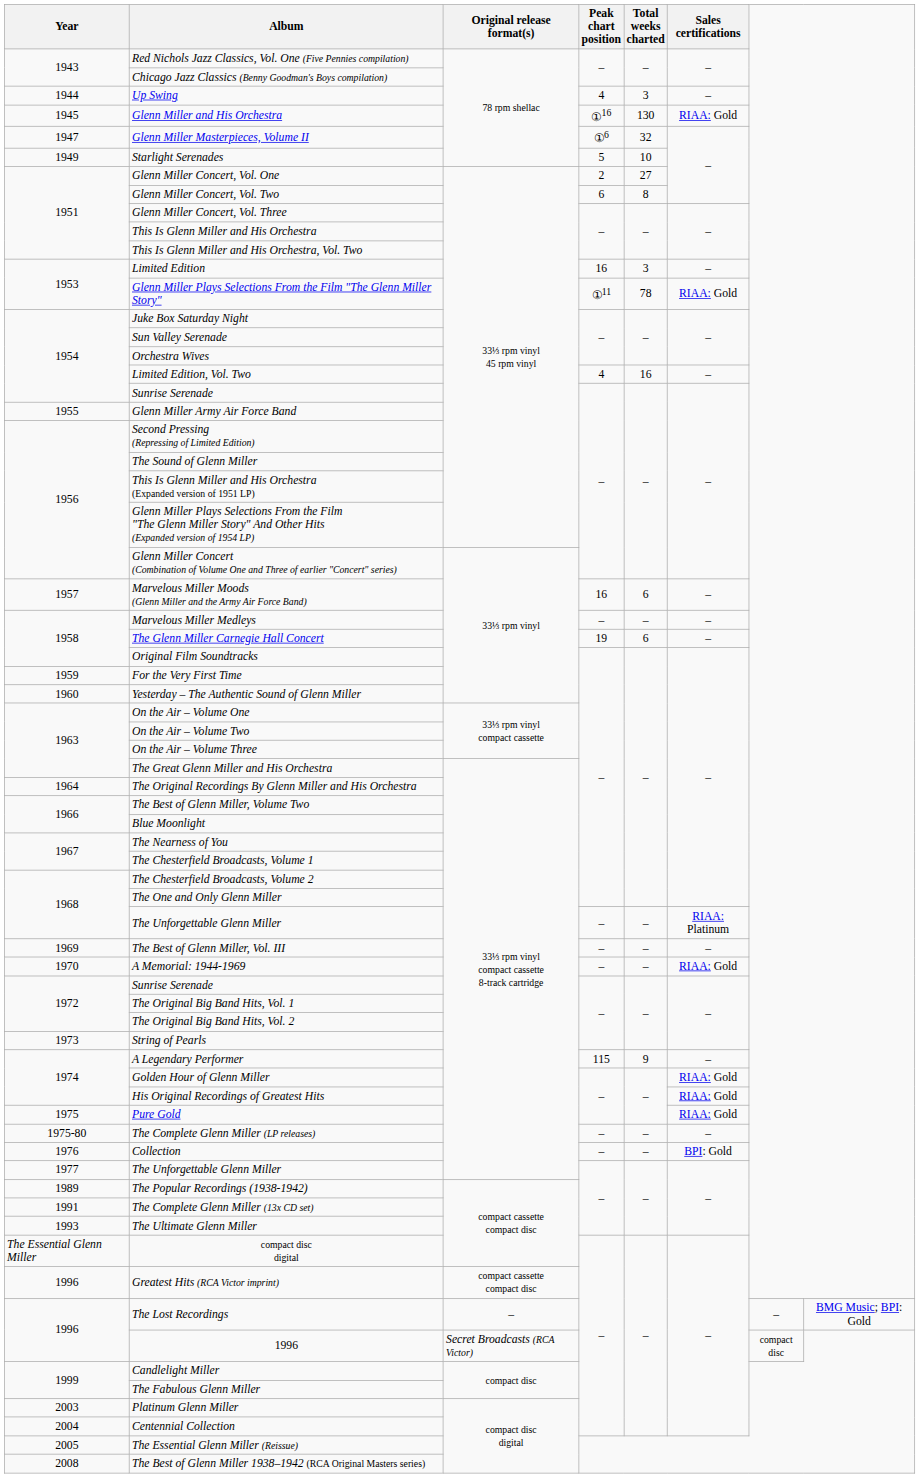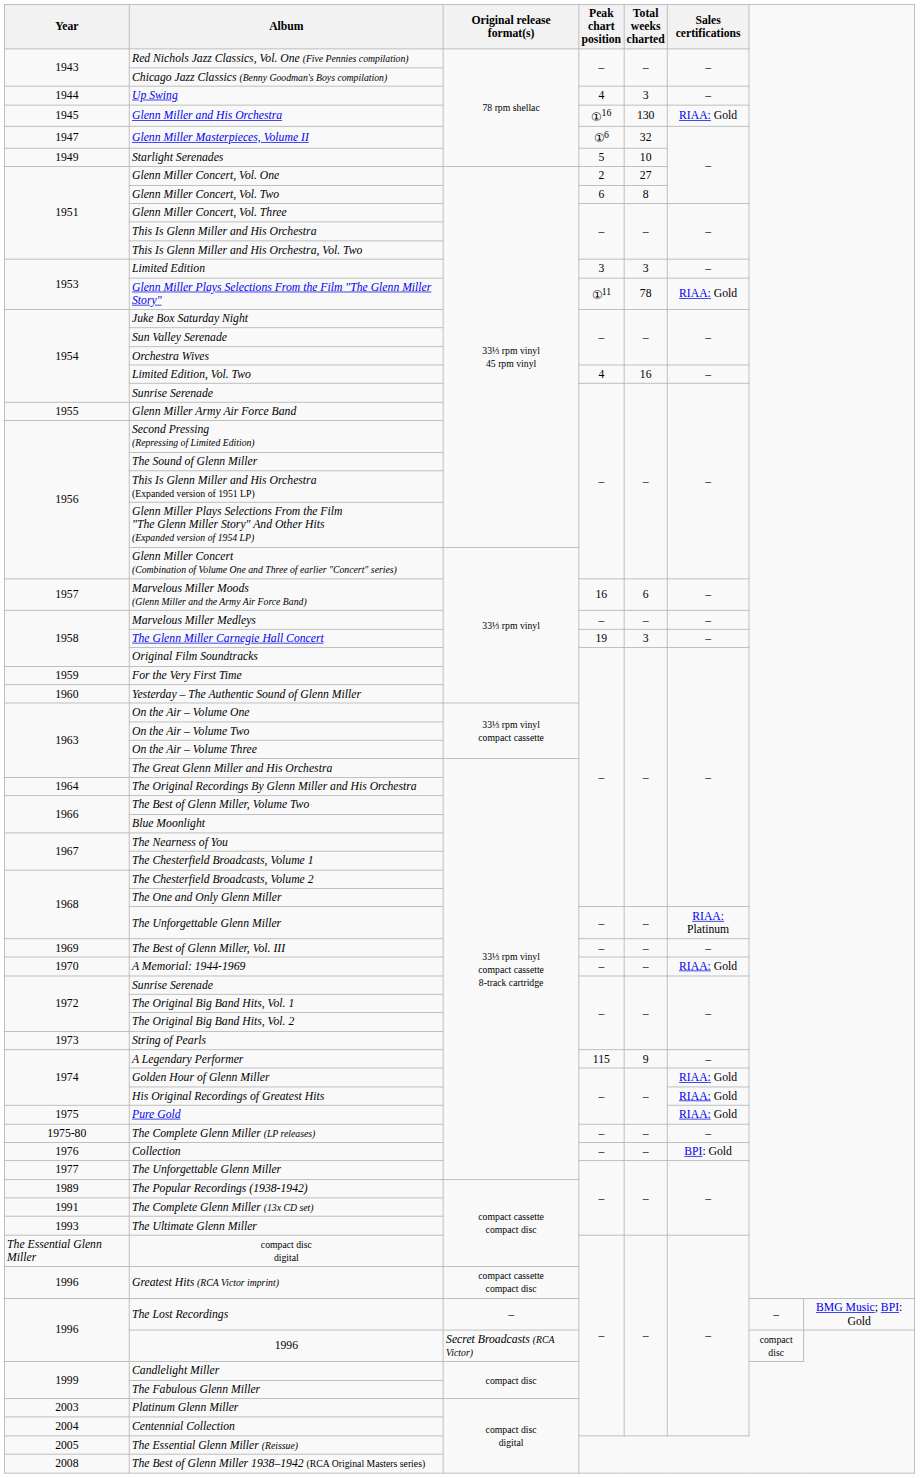 <table class="sortable wikitable" "table-na">
 <tr>
 <th>Year</th>
 <th colwidth="350">Album</th>
 <th>Original release <br>format(s)</th>
 <th data-sort-type= alphabetical>Peak<br>chart<br>position</th>
 <th>Total<br>weeks<br>charted</th>
 <th data-sort-type= alphabetical>Sales<br>certifications</th>
 </tr>
 <tr>
 <td rowspan="2" style="text-align:center;">1943</td>
 <td><em>Red Nichols Jazz Classics, Vol. One <small>(Five Pennies compilation)</small></em></td>
 <td rowspan="6" style="text-align:center;"><small>78 rpm shellac</small></td>
 <td rowspan="2" style="text-align:center;">–</td>
 <td rowspan="2" style="text-align:center;">–</td>
 <td rowspan="2" style="text-align:center;">–</td>
 </tr>
 <tr>
 <td><em>Chicago Jazz Classics <small>(Benny Goodman's Boys compilation)</small></em></td>
 </tr>
 <tr>
 <td style="text-align:center;">1944</td>
 <td><em><a href='#'>Up Swing</a></em></td>
 <td data-sort-value="g" style="text-align:center;">4</td>
 <td style="text-align:center;">3</td>
 <td style="text-align:center;">–</td>
 </tr>
 <tr>
 <td style="text-align:center;">1945</td>
 <td><em><a href='#'>Glenn Miller and His Orchestra</a></em></td>
 <td data-sort-value="a" style="text-align:center;">①<sup>16</sup></td>
 <td style="text-align:center;">130</td>
 <td data-sort-value="b" style="text-align:center;"><a href='#'>RIAA:</a> Gold</td>
 </tr>
 <tr>
 <td style="text-align:center;">1947</td>
 <td><em><a href='#'>Glenn Miller Masterpieces, Volume II</a></em></td>
 <td data-sort-value="c" style="text-align:center;">①<sup>6</sup></td>
 <td style="text-align:center;">32</td>
 <td rowspan="4" style="text-align:center;">–</td>
 </tr>
 <tr>
 <td style="text-align:center;">1949</td>
 <td><em>Starlight Serenades</em></td>
 <td data-sort-value="h" style="text-align:center;">5</td>
 <td style="text-align:center;">10</td>
 </tr>
 <tr>
 <td rowspan=5 style="text-align:center;">1951</td>
 <td><em>Glenn Miller Concert, Vol. One</em></td>
 <td rowspan="17" style="text-align:center;"><small>33⅓ rpm vinyl<br>45 rpm vinyl</small></td>
 <td data-sort-value="d" style="text-align:center;">2</td>
 <td style="text-align:center;">27</td>
 </tr>
 <tr>
 <td><em>Glenn Miller Concert, Vol. Two</em></td>
 <td data-sort-value="i" style="text-align:center;">6</td>
 <td style="text-align:center;">8</td>
 </tr>
 <tr>
 <td><em>Glenn Miller Concert, Vol. Three</em></td>
 <td rowspan=3 style="text-align:center;">–</td>
 <td rowspan=3 style="text-align:center;">–</td>
 <td rowspan=3 style="text-align:center;">–</td>
 </tr>
 <tr>
 <td><em>This Is Glenn Miller and His Orchestra</em></td>
 </tr>
 <tr>
 <td><em>This Is Glenn Miller and His Orchestra, Vol. Two</em></td>
 </tr>
 <tr>
 <td rowspan="2" style="text-align:center;">1953</td>
 <td><em>Limited Edition</em></td>
-<td data-sort-value="i" style="text-align:center;">16</td>
+<td data-sort-value="e" style="text-align:center;">3</td>
 <td style="text-align:center;">3</td>
 <td style="text-align:center;">–</td>
 </tr>
 <tr>
 <td><em><a href='#'>Glenn Miller Plays Selections From the Film "The Glenn Miller Story"</a></em></td>
 <td data-sort-value="b" style="text-align:center;">①<sup>11</sup></td>
 <td style="text-align:center;">78</td>
 <td data-sort-value="c" style="text-align:center;"><a href='#'>RIAA:</a> Gold</td>
 </tr>
 <tr>
 <td rowspan=5 style="text-align:center;">1954</td>
 <td><em>Juke Box Saturday Night</em></td>
 <td rowspan=3 style="text-align:center;">–</td>
 <td rowspan=3 style="text-align:center;">–</td>
 <td rowspan=3 style="text-align:center;">–</td>
 </tr>
 <tr>
 <td><em>Sun Valley Serenade</em></td>
 </tr>
 <tr>
 <td><em>Orchestra Wives</em></td>
 </tr>
 <tr>
 <td><em>Limited Edition, Vol. Two</em></td>
 <td data-sort-value="f" style="text-align:center;">4</td>
 <td style="text-align:center;">16</td>
 <td style="text-align:center;">–</td>
 </tr>
 <tr>
 <td><em>Sunrise Serenade</em></td>
 <td rowspan=7 style="text-align:center;">–</td>
 <td rowspan=7 style="text-align:center;">–</td>
 <td rowspan=7 style="text-align:center;">–</td>
 </tr>
 <tr>
 <td style="text-align:center;">1955</td>
 <td><em>Glenn Miller Army Air Force Band</em></td>
 </tr>
 <tr>
 <td rowspan="5" style="text-align:center;">1956</td>
 <td><em>Second Pressing <br> <small>(Repressing of Limited Edition)</small></em></td>
 </tr>
 <tr>
 <td><em>The Sound of Glenn Miller</em></td>
 </tr>
 <tr>
 <td><em>This Is Glenn Miller and His Orchestra</em> <br><small>(Expanded version of 1951 LP)</small></td>
 </tr>
 <tr>
 <td><em>Glenn Miller Plays Selections From the Film <br>"The Glenn Miller Story" And Other Hits<br><small>(Expanded version of 1954 LP)</small></em></td>
 </tr>
 <tr>
 <td><em>Glenn Miller Concert <br><small>(Combination of Volume One and Three of earlier "Concert" series)</small></em></td>
 <td rowspan="7" style="text-align:center;"><small>33⅓ rpm vinyl</small></td>
 </tr>
 <tr>
 <td style="text-align:center;">1957</td>
 <td><em>Marvelous Miller Moods <br><small>(Glenn Miller and the Army Air Force Band)</small></em></td>
 <td data-sort-value="i" style="text-align:center;">16</td>
 <td style="text-align:center;">6</td>
 <td style="text-align:center;">–</td>
 </tr>
 <tr>
 <td rowspan="3" style="text-align:center;">1958</td>
 <td><em>Marvelous Miller Medleys</em></td>
 <td style="text-align:center;">–</td>
 <td style="text-align:center;">–</td>
 <td style="text-align:center;">–</td>
 </tr>
 <tr>
 <td><em><a href='#'>The Glenn Miller Carnegie Hall Concert</a></em></td>
 <td data-sort-value="j" style="text-align:center;">19</td>
-<td style="text-align:center;">6</td>
+<td style="text-align:center;">3</td>
 <td style="text-align:center;">–</td>
 </tr>
 <tr>
 <td><em>Original Film Soundtracks</em></td>
 <td rowspan=14 style="text-align:center;">–</td>
 <td rowspan=14 style="text-align:center;">–</td>
 <td rowspan=14 style="text-align:center;">–</td>
 </tr>
 <tr>
 <td style="text-align:center;">1959</td>
 <td><em>For the Very First Time</em></td>
 </tr>
 <tr>
 <td style="text-align:center;">1960</td>
 <td><em>Yesterday – The Authentic Sound of Glenn Miller</em></td>
 </tr>
 <tr>
 <td rowspan="4" style="text-align:center;">1963</td>
 <td><em>On the Air – Volume One</em></td>
 <td rowspan="3" style="text-align:center;"><small>33⅓ rpm vinyl<br>compact cassette</small></td>
 </tr>
 <tr>
 <td><em>On the Air – Volume Two</em></td>
 </tr>
 <tr>
 <td><em>On the Air – Volume Three</em></td>
 </tr>
 <tr>
 <td><em>The Great Glenn Miller and His Orchestra</em></td>
 <td rowspan="22" style="text-align:center;"><small>33⅓ rpm vinyl<br>compact cassette<br>8-track cartridge</small></td>
 </tr>
 <tr>
 <td style="text-align:center;">1964</td>
 <td><em>The Original Recordings By Glenn Miller and His Orchestra</em></td>
 </tr>
 <tr>
 <td rowspan="2" style="text-align:center;">1966</td>
 <td><em>The Best of Glenn Miller, Volume Two</em></td>
 </tr>
 <tr>
 <td><em>Blue Moonlight</em></td>
 </tr>
 <tr>
 <td rowspan="2" style="text-align:center;">1967</td>
 <td><em>The Nearness of You</em></td>
 </tr>
 <tr>
 <td><em>The Chesterfield Broadcasts, Volume 1</em></td>
 </tr>
 <tr>
 <td rowspan="3" style="text-align:center;">1968</td>
 <td><em>The Chesterfield Broadcasts, Volume 2</em></td>
 </tr>
 <tr>
 <td><em>The One and Only Glenn Miller</em></td>
 </tr>
 <tr>
 <td><em>The Unforgettable Glenn Miller</em></td>
 <td style="text-align:center;">–</td>
 <td style="text-align:center;">–</td>
 <td data-sort-value="a" style="text-align:center;"><a href='#'>RIAA:</a> Platinum</td>
 </tr>
 <tr>
 <td style="text-align:center;">1969</td>
 <td><em>The Best of Glenn Miller, Vol. III</em></td>
 <td style="text-align:center;">–</td>
 <td style="text-align:center;">–</td>
 <td style="text-align:center;">–</td>
 </tr>
 <tr>
 <td style="text-align:center;">1970</td>
 <td><em>A Memorial: 1944-1969</em></td>
 <td style="text-align:center;">–</td>
 <td style="text-align:center;">–</td>
 <td data-sort-value="d" style="text-align:center;"><a href='#'>RIAA:</a> Gold</td>
 </tr>
 <tr>
 <td rowspan="3" style="text-align:center;">1972</td>
 <td><em>Sunrise Serenade</em></td>
 <td rowspan="4" style="text-align:center;">–</td>
 <td rowspan="4" style="text-align:center;">–</td>
 <td rowspan="4" style="text-align:center;">–</td>
 </tr>
 <tr>
 <td><em>The Original Big Band Hits, Vol. 1</em></td>
 </tr>
 <tr>
 <td><em>The Original Big Band Hits, Vol. 2</em></td>
 </tr>
 <tr>
 <td style="text-align:center;">1973</td>
 <td><em>String of Pearls</em></td>
 </tr>
 <tr>
 <td rowspan="3" style="text-align:center;">1974</td>
 <td><em>A Legendary Performer</em></td>
 <td data-sort-value="k" style="text-align:center;">115</td>
 <td style="text-align:center;">9</td>
 <td style="text-align:center;">–</td>
 </tr>
 <tr>
 <td><em>Golden Hour of Glenn Miller</em></td>
 <td rowspan="3" style="text-align:center;">–</td>
 <td rowspan="3" style="text-align:center;">–</td>
 <td style="text-align:center;"><a href='#'>RIAA:</a> Gold</td>
 </tr>
 <tr>
 <td><em>His Original Recordings of Greatest Hits</em></td>
 <td data-sort-value="c" style="text-align:center;"><a href='#'>RIAA:</a> Gold</td>
 </tr>
 <tr>
 <td style="text-align:center;">1975</td>
 <td><em><a href='#'>Pure Gold</a></em></td>
 <td style="text-align:center;"><a href='#'>RIAA:</a> Gold</td>
 </tr>
 <tr>
 <td style="text-align:center;">1975-80</td>
 <td><em>The Complete Glenn Miller <small>(LP releases)</small></em></td>
 <td style="text-align:center;">–</td>
 <td style="text-align:center;">–</td>
 <td style="text-align:center;">–</td>
 </tr>
 <tr>
 <td style="text-align:center;">1976</td>
 <td><em>Collection</em></td>
 <td style="text-align:center;">–</td>
 <td style="text-align:center;">–</td>
 <td data-sort-value="g" style="text-align:center;"><a href='#'>BPI</a>: Gold</td>
 </tr>
 <tr>
 <td style="text-align:center;">1977</td>
 <td><em>The Unforgettable Glenn Miller</em></td>
 <td rowspan="4" style="text-align:center;">–</td>
 <td rowspan="4" style="text-align:center;">–</td>
 <td rowspan="4" style="text-align:center;">–</td>
 </tr>
 <tr>
 <td style="text-align:center;">1989</td>
 <td><em>The Popular Recordings (1938-1942)</em></td>
 <td rowspan="4" style="text-align:center;"><small>compact cassette<br>compact disc</small></td>
 </tr>
 <tr>
 <td style="text-align:center;">1991</td>
 <td><em>The Complete Glenn Miller <small>(13x CD set)</small></em></td>
 </tr>
 <tr>
 <td style="text-align:center;">1993</td>
 <td><em>The Ultimate Glenn Miller</em></td>
 </tr>
 <tr>
 <td><em>The Essential Glenn Miller</em></td>
 <td style="text-align:center;"><small>compact disc<br>digital</small></td>
 <td rowspan="8" style="text-align:center;">–</td>
 <td rowspan="8" style="text-align:center;">–</td>
 <td rowspan="8" style="text-align:center;">–</td>
 </tr>
 <tr>
 <td style="text-align:center;">1996</td>
 <td><em>Greatest Hits <small>(RCA Victor imprint)</small></em></td>
 <td style="text-align:center;"><small>compact cassette<br>compact disc</small></td>
 </tr>
 <tr>
 <td rowspan="2" style="text-align:center;">1996</td>
 <td><em>The Lost Recordings</em></td>
 <td style="text-align:center;">–</td>
 <td style="text-align:center;">–</td>
 <td data-sort-value="e" style="text-align:center;"><a href='#'>BMG Music</a>; <a href='#'>BPI</a>: Gold</td>
 </tr>
 <tr>
 <td style="text-align:center;">1996</td>
 <td><em>Secret Broadcasts <small>(RCA Victor)</small></em></td>
 <td style="text-align:center;"><small>compact disc</small></td>
 </tr>
 <tr>
 <td rowspan="2" style="text-align:center;">1999</td>
 <td><em>Candlelight Miller</em></td>
 <td rowspan="2" style="text-align:center;"><small>compact disc</small></td>
 </tr>
 <tr>
 <td><em>The Fabulous Glenn Miller</em></td>
 </tr>
 <tr>
 <td style="text-align:center;">2003</td>
 <td><em>Platinum Glenn Miller</em></td>
 <td rowspan="4" style="text-align:center;"><small>compact disc<br>digital</small></td>
 </tr>
 <tr>
 <td style="text-align:center;">2004</td>
 <td><em>Centennial Collection</em></td>
 </tr>
 <tr>
 <td style="text-align:center;">2005</td>
 <td><em>The Essential Glenn Miller <small>(Reissue)</small></em></td>
 </tr>
 <tr>
 <td style="text-align:center;">2008</td>
 <td><em>The Best of Glenn Miller 1938–1942</em> <small>(RCA Original Masters series)</small></td>
 </tr>
 </table>
